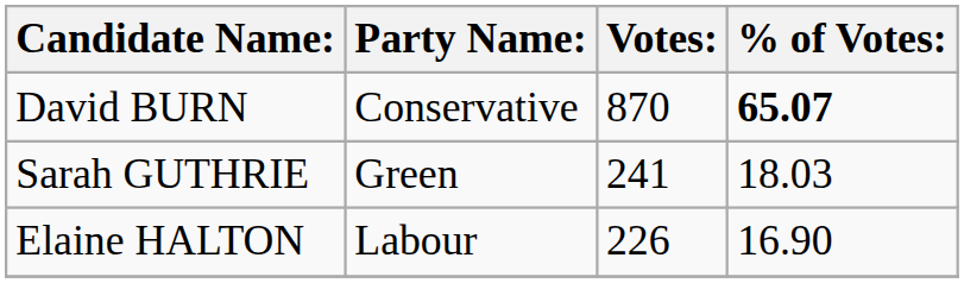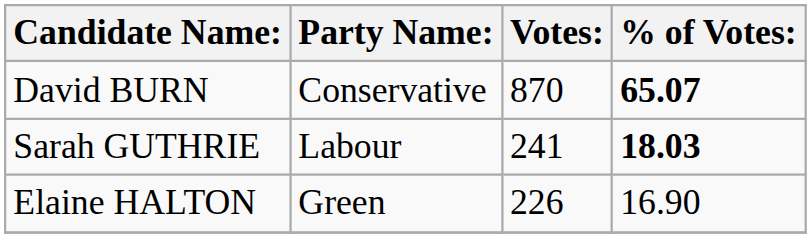 <table class="wikitable">
 <tr>
 <th>Candidate Name:</th>
 <th>Party Name:</th>
 <th>Votes:</th>
 <th>% of Votes:</th>
 </tr>
 <tr>
 <td>David BURN</td>
 <td>Conservative</td>
 <td>870</td>
 <td><strong>65.07</strong></td>
 </tr>
 <tr>
 <td>Sarah GUTHRIE</td>
-<td>Green</td>
+<td>Labour</td>
 <td>241</td>
-<td>18.03</td>
+<td><strong>18.03</strong></td>
 </tr>
 <tr>
 <td>Elaine HALTON</td>
-<td>Labour</td>
+<td>Green</td>
 <td>226</td>
 <td>16.90</td>
 </tr>
 <tr>
 </tr>
 </table>
